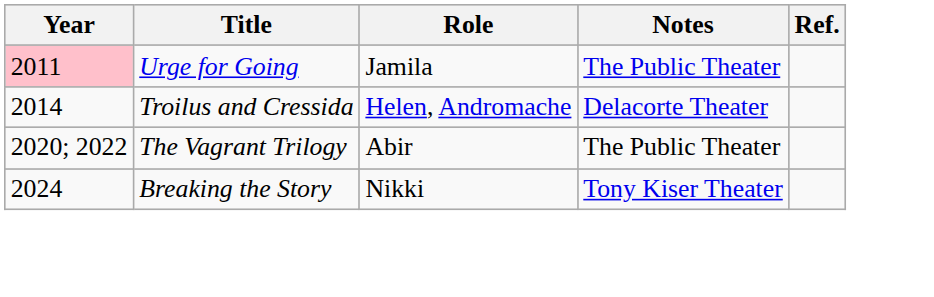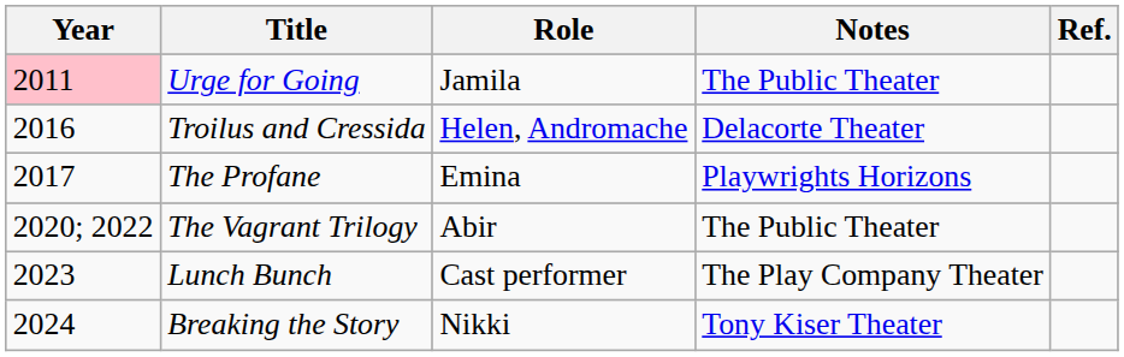 <table class="wikitable sortable">
 <tr>
 <th>Year</th>
 <th>Title</th>
 <th>Role</th>
 <th class="unsortable">Notes</th>
 <th class="unsortable">Ref.</th>
 </tr>
 <tr>
 <td style="background: pink;">2011</td>
 <td><em><a href='#'>Urge for Going</a></em></td>
 <td>Jamila</td>
 <td><a href='#'>The Public Theater</a></td>
 <td></td>
 </tr>
 <tr>
-<td>2014</td>
+<td>2016</td>
 <td><em>Troilus and Cressida</em></td>
 <td><a href='#'>Helen</a>, <a href='#'>Andromache</a></td>
 <td><a href='#'>Delacorte Theater</a></td>
+<td></td>
+</tr>
+<tr>
+<td>2017</td>
+<td><em>The Profane</em></td>
+<td>Emina</td>
+<td><a href='#'>Playwrights Horizons</a></td>
 <td></td>
 </tr>
 <tr>
 <td>2020; 2022</td>
 <td><em>The Vagrant Trilogy</em></td>
 <td>Abir</td>
 <td>The Public Theater</td>
 <td></td>
 </tr>
 <tr>
+<td>2023</td>
+<td><em>Lunch Bunch</em></td>
+<td>Cast performer</td>
+<td>The Play Company Theater</td>
+<td></td>
+</tr>
+<tr>
 <td>2024</td>
 <td><em>Breaking the Story</em></td>
 <td>Nikki</td>
 <td><a href='#'>Tony Kiser Theater</a></td>
 <td></td>
 </tr>
 </table>
